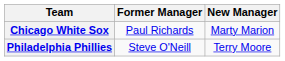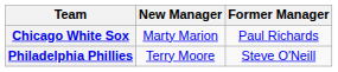 <table class="wikitable plainrowheaders" style="text-align:center;">
 <tr>
 <th>Team</th>
+<th>New Manager</th>
 <th>Former Manager</th>
-<th>New Manager</th>
 </tr>
 <tr>
 <th scope="row" style="text-align:center;"><a href='#'>Chicago White Sox</a></th>
+<td><a href='#'>Marty Marion</a></td>
 <td><a href='#'>Paul Richards</a></td>
-<td><a href='#'>Marty Marion</a></td>
 </tr>
 <tr>
 <th scope="row" style="text-align:center;"><a href='#'>Philadelphia Phillies</a></th>
+<td><a href='#'>Terry Moore</a></td>
 <td><a href='#'>Steve O'Neill</a></td>
-<td><a href='#'>Terry Moore</a></td>
 </tr>
 </table>
